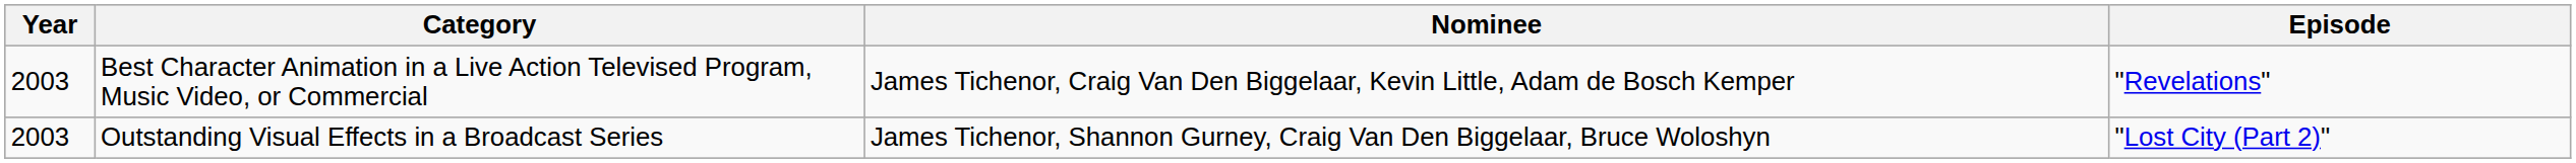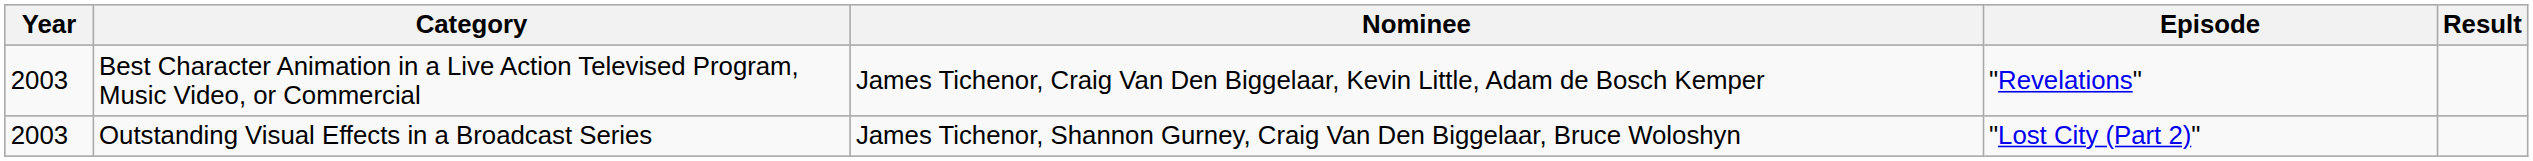 <table class="wikitable">
 <tr>
 <th width="3.5%">Year</th>
 <th width="30%">Category</th>
 <th>Nominee</th>
 <th width="18%">Episode</th>
+<th width="3.5%">Result</th>
 </tr>
 <tr>
 <td>2003</td>
 <td>Best Character Animation in a Live Action Televised Program, Music Video, or Commercial</td>
 <td>James Tichenor, Craig Van Den Biggelaar, Kevin Little, Adam de Bosch Kemper</td>
 <td>"<a href='#'>Revelations</a>"</td>
+<td></td>
 </tr>
 <tr>
 <td>2003</td>
 <td>Outstanding Visual Effects in a Broadcast Series</td>
 <td>James Tichenor, Shannon Gurney, Craig Van Den Biggelaar, Bruce Woloshyn</td>
 <td>"<a href='#'>Lost City (Part 2)</a>"</td>
+<td></td>
 </tr>
 </table>
